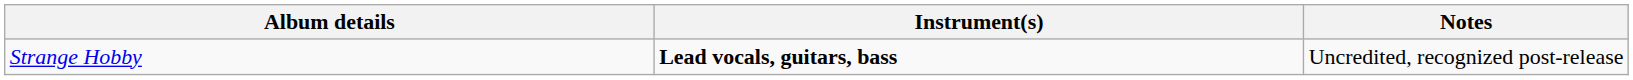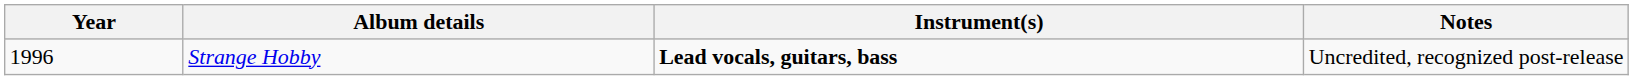 <table class="wikitable">
 <tr>
+<th>Year</th>
 <th>Album details</th>
 <th width=40%>Instrument(s)</th>
 <th width=20%>Notes</th>
 </tr>
 <tr>
+<td>1996</td>
 <td><em><a href='#'>Strange Hobby</a></em></td>
 <td><strong>Lead vocals, guitars, bass</strong></td>
 <td>Uncredited, recognized post-release</td>
 </tr>
 </table>
